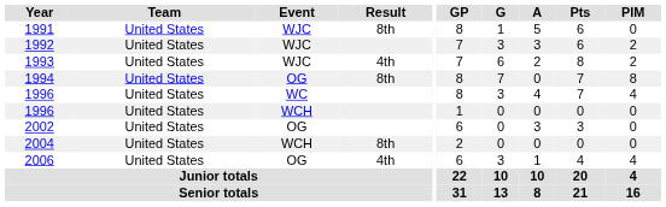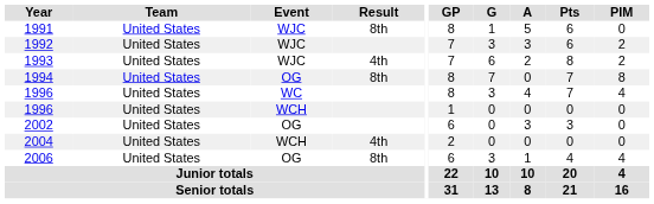 <table border="0" cellpadding="1" cellspacing="0" ID="Table3" style="text-align:center; width:50em">
 <tr ALIGN="center" bgcolor="#e0e0e0">
 <th>Year</th>
 <th>Team</th>
 <th>Event</th>
 <th>Result</th>
 <th rowspan="99" bgcolor="#ffffff"></th>
 <th>GP</th>
 <th>G</th>
 <th>A</th>
 <th>Pts</th>
 <th>PIM</th>
 </tr>
 <tr>
 <td><a href='#'>1991</a></td>
 <td><a href='#'>United States</a></td>
 <td><a href='#'>WJC</a></td>
 <td>8th</td>
 <td>8</td>
 <td>1</td>
 <td>5</td>
 <td>6</td>
 <td>0</td>
 </tr>
 <tr bgcolor="#f0f0f0">
 <td><a href='#'>1992</a></td>
 <td>United States</td>
 <td>WJC</td>
 <td></td>
 <td>7</td>
 <td>3</td>
 <td>3</td>
 <td>6</td>
 <td>2</td>
 </tr>
 <tr>
 <td><a href='#'>1993</a></td>
 <td>United States</td>
 <td>WJC</td>
 <td>4th</td>
 <td>7</td>
 <td>6</td>
 <td>2</td>
 <td>8</td>
 <td>2</td>
 </tr>
 <tr bgcolor="#f0f0f0">
 <td><a href='#'>1994</a></td>
 <td><a href='#'>United States</a></td>
 <td><a href='#'>OG</a></td>
 <td>8th</td>
 <td>8</td>
 <td>7</td>
 <td>0</td>
 <td>7</td>
 <td>8</td>
 </tr>
 <tr>
 <td><a href='#'>1996</a></td>
 <td>United States</td>
 <td><a href='#'>WC</a></td>
 <td></td>
 <td>8</td>
 <td>3</td>
 <td>4</td>
 <td>7</td>
 <td>4</td>
 </tr>
 <tr bgcolor="#f0f0f0">
 <td><a href='#'>1996</a></td>
 <td>United States</td>
 <td><a href='#'>WCH</a></td>
 <td></td>
 <td>1</td>
 <td>0</td>
 <td>0</td>
 <td>0</td>
 <td>0</td>
 </tr>
 <tr>
 <td><a href='#'>2002</a></td>
 <td>United States</td>
 <td>OG</td>
 <td></td>
 <td>6</td>
 <td>0</td>
 <td>3</td>
 <td>3</td>
 <td>0</td>
 </tr>
 <tr bgcolor="#f0f0f0">
 <td><a href='#'>2004</a></td>
 <td>United States</td>
 <td>WCH</td>
-<td>8th</td>
+<td>4th</td>
 <td>2</td>
 <td>0</td>
 <td>0</td>
 <td>0</td>
 <td>0</td>
 </tr>
 <tr>
 <td><a href='#'>2006</a></td>
 <td>United States</td>
 <td>OG</td>
-<td>4th</td>
+<td>8th</td>
 <td>6</td>
 <td>3</td>
 <td>1</td>
 <td>4</td>
 <td>4</td>
 </tr>
 <tr bgcolor="#e0e0e0">
 <th colspan="4">Junior totals</th>
 <th>22</th>
 <th>10</th>
 <th>10</th>
 <th>20</th>
 <th>4</th>
 </tr>
 <tr bgcolor="#e0e0e0">
 <th colspan="4">Senior totals</th>
 <th>31</th>
 <th>13</th>
 <th>8</th>
 <th>21</th>
 <th>16</th>
 </tr>
 </table>
